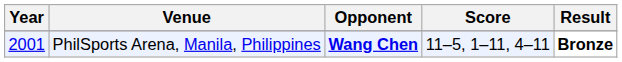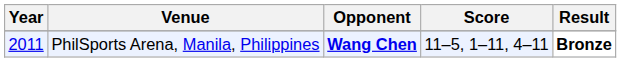 <table class="sortable wikitable" style="font-size: 90%;">
 <tr>
 <th>Year</th>
 <th>Venue</th>
 <th>Opponent</th>
 <th>Score</th>
 <th>Result</th>
 </tr>
 <tr>
 </tr>
 <tr style="background:#ECF2FF">
-<td align="center"><a href='#'>2001</a></td>
+<td align="center"><a href='#'>2011</a></td>
 <td align="left">PhilSports Arena, <a href='#'>Manila</a>, <a href='#'>Philippines</a></td>
 <td align="left"><strong> <a href='#'>Wang Chen</a></strong></td>
 <td align="left">11–5, 1–11, 4–11</td>
 <td style="text-align:left; background:white"> <strong>Bronze</strong></td>
 </tr>
 </table>
